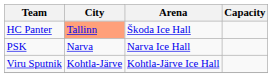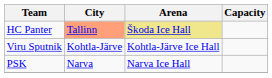 <table class="wikitable sortable">
 <tr>
 <th>Team</th>
 <th>City</th>
 <th>Arena</th>
 <th>Capacity</th>
 </tr>
 <tr>
 <td><a href='#'>HC Panter</a></td>
 <td style="background: lightsalmon;"><a href='#'>Tallinn</a></td>
-<td><a href='#'>Škoda Ice Hall</a></td>
+<td style="background: khaki;"><a href='#'>Škoda Ice Hall</a></td>
+<td></td>
+</tr>
+<tr>
+<td><a href='#'>Viru Sputnik</a></td>
+<td><a href='#'>Kohtla-Järve</a></td>
+<td><a href='#'>Kohtla-Järve Ice Hall</a></td>
 <td></td>
 </tr>
 <tr>
 <td><a href='#'>PSK</a></td>
 <td><a href='#'>Narva</a></td>
 <td><a href='#'>Narva Ice Hall</a></td>
 <td></td>
 </tr>
 <tr>
-<td><a href='#'>Viru Sputnik</a></td>
-<td><a href='#'>Kohtla-Järve</a></td>
-<td><a href='#'>Kohtla-Järve Ice Hall</a></td>
-<td></td>
-</tr>
-<tr>
 </tr>
 </table>
